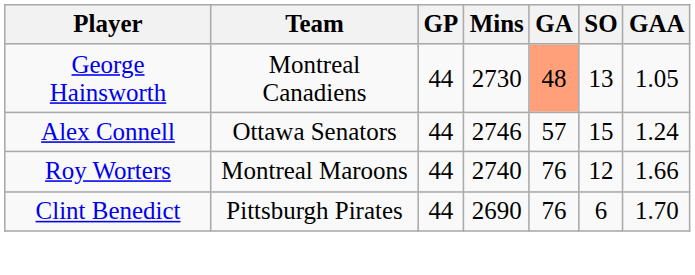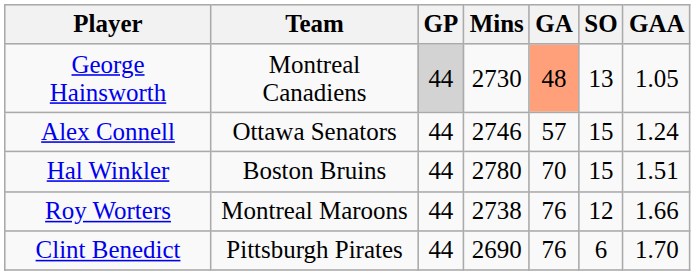 <table class="wikitable">
 <tr>
 <th bgcolor="#DDDDFF" width="125">Player</th>
 <th bgcolor="#DDDDFF" width="125">Team</th>
 <th bgcolor="#DDDDFF" width="5">GP</th>
 <th bgcolor="#DDDDFF" width="5">Mins</th>
 <th bgcolor="#DDDDFF" width="5">GA</th>
 <th bgcolor="#DDDDFF" width="5">SO</th>
 <th bgcolor="#DDDDFF" width="5">GAA</th>
 </tr>
 <tr align="center">
 <td><a href='#'>George Hainsworth</a></td>
 <td>Montreal Canadiens</td>
-<td>44</td>
+<td style="background: lightgrey;">44</td>
 <td>2730</td>
 <td style="background: lightsalmon;">48</td>
 <td>13</td>
 <td>1.05</td>
 </tr>
 <tr align="center">
 <td><a href='#'>Alex Connell</a></td>
 <td>Ottawa Senators</td>
 <td>44</td>
 <td>2746</td>
 <td>57</td>
 <td>15</td>
 <td>1.24</td>
 </tr>
 <tr align="center">
+<td><a href='#'>Hal Winkler</a></td>
+<td>Boston Bruins</td>
+<td>44</td>
+<td>2780</td>
+<td>70</td>
+<td>15</td>
+<td>1.51</td>
+</tr>
+<tr align="center">
 <td><a href='#'>Roy Worters</a></td>
 <td>Montreal Maroons</td>
 <td>44</td>
-<td>2740</td>
+<td>2738</td>
 <td>76</td>
 <td>12</td>
 <td>1.66</td>
 </tr>
 <tr align="center">
 <td><a href='#'>Clint Benedict</a></td>
 <td>Pittsburgh Pirates</td>
 <td>44</td>
 <td>2690</td>
 <td>76</td>
 <td>6</td>
 <td>1.70</td>
 </tr>
 </table>
